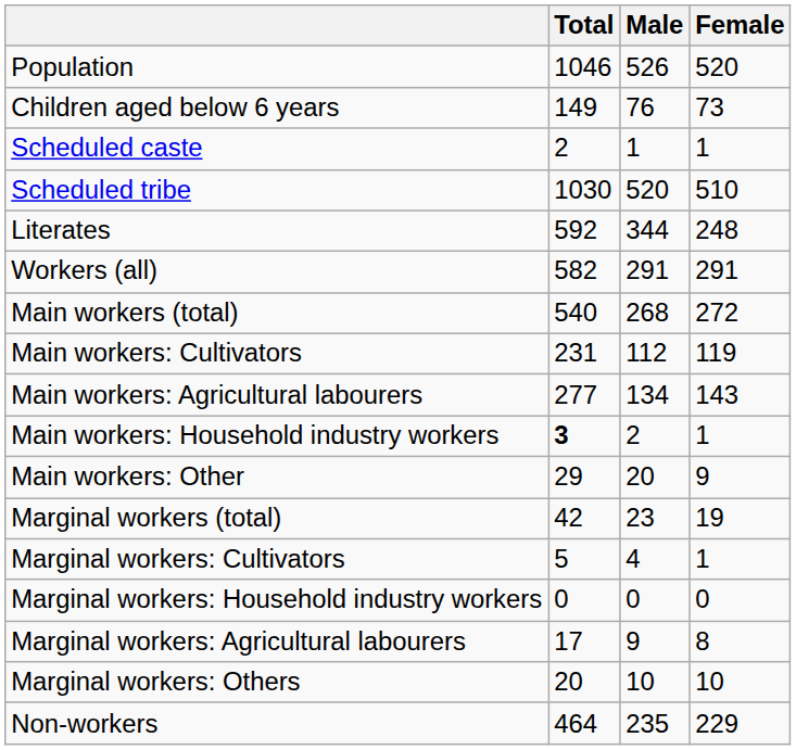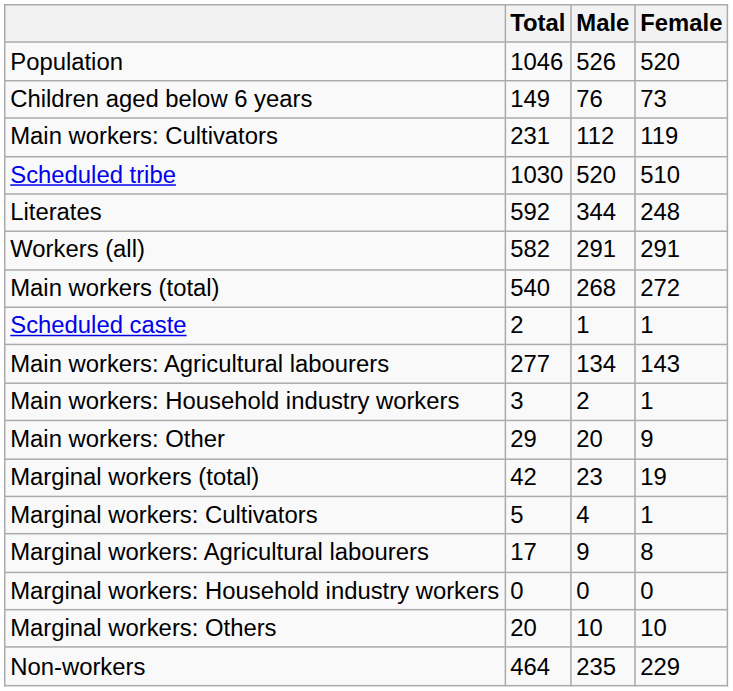 <table class="wikitable sortable">
 <tr>
 <th></th>
 <th>Total</th>
 <th>Male</th>
 <th>Female</th>
 </tr>
 <tr>
 <td>Population</td>
 <td>1046</td>
 <td>526</td>
 <td>520</td>
 </tr>
 <tr>
 <td>Children aged below 6 years</td>
 <td>149</td>
 <td>76</td>
 <td>73</td>
 </tr>
 <tr>
-<td><a href='#'>Scheduled caste</a></td>
-<td>2</td>
-<td>1</td>
-<td>1</td>
+<td>Main workers: Cultivators</td>
+<td>231</td>
+<td>112</td>
+<td>119</td>
 </tr>
 <tr>
 <td><a href='#'>Scheduled tribe</a></td>
 <td>1030</td>
 <td>520</td>
 <td>510</td>
 </tr>
 <tr>
 <td>Literates</td>
 <td>592</td>
 <td>344</td>
 <td>248</td>
 </tr>
 <tr>
 <td>Workers (all)</td>
 <td>582</td>
 <td>291</td>
 <td>291</td>
 </tr>
 <tr>
 <td>Main workers (total)</td>
 <td>540</td>
 <td>268</td>
 <td>272</td>
 </tr>
 <tr>
-<td>Main workers: Cultivators</td>
-<td>231</td>
-<td>112</td>
-<td>119</td>
+<td><a href='#'>Scheduled caste</a></td>
+<td>2</td>
+<td>1</td>
+<td>1</td>
 </tr>
 <tr>
 <td>Main workers: Agricultural labourers</td>
 <td>277</td>
 <td>134</td>
 <td>143</td>
 </tr>
 <tr>
 <td>Main workers: Household industry workers</td>
-<td><strong>3</strong></td>
+<td>3</td>
 <td>2</td>
 <td>1</td>
 </tr>
 <tr>
 <td>Main workers: Other</td>
 <td>29</td>
 <td>20</td>
 <td>9</td>
 </tr>
 <tr>
 <td>Marginal workers (total)</td>
 <td>42</td>
 <td>23</td>
 <td>19</td>
 </tr>
 <tr>
 <td>Marginal workers: Cultivators</td>
 <td>5</td>
 <td>4</td>
 <td>1</td>
 </tr>
 <tr>
+<td>Marginal workers: Agricultural labourers</td>
+<td>17</td>
+<td>9</td>
+<td>8</td>
+</tr>
+<tr>
 <td>Marginal workers: Household industry workers</td>
 <td>0</td>
 <td>0</td>
 <td>0</td>
-</tr>
-<tr>
-<td>Marginal workers: Agricultural labourers</td>
-<td>17</td>
-<td>9</td>
-<td>8</td>
 </tr>
 <tr>
 <td>Marginal workers: Others</td>
 <td>20</td>
 <td>10</td>
 <td>10</td>
 </tr>
 <tr>
 <td>Non-workers</td>
 <td>464</td>
 <td>235</td>
 <td>229</td>
 </tr>
 </table>
